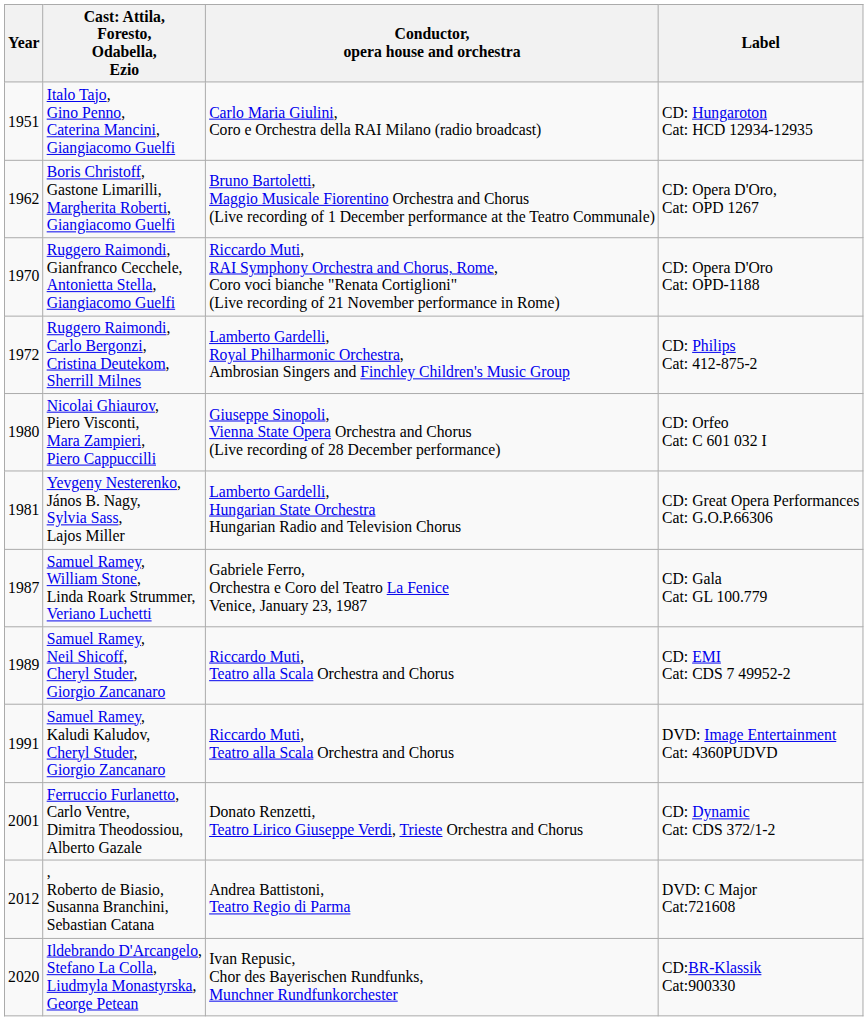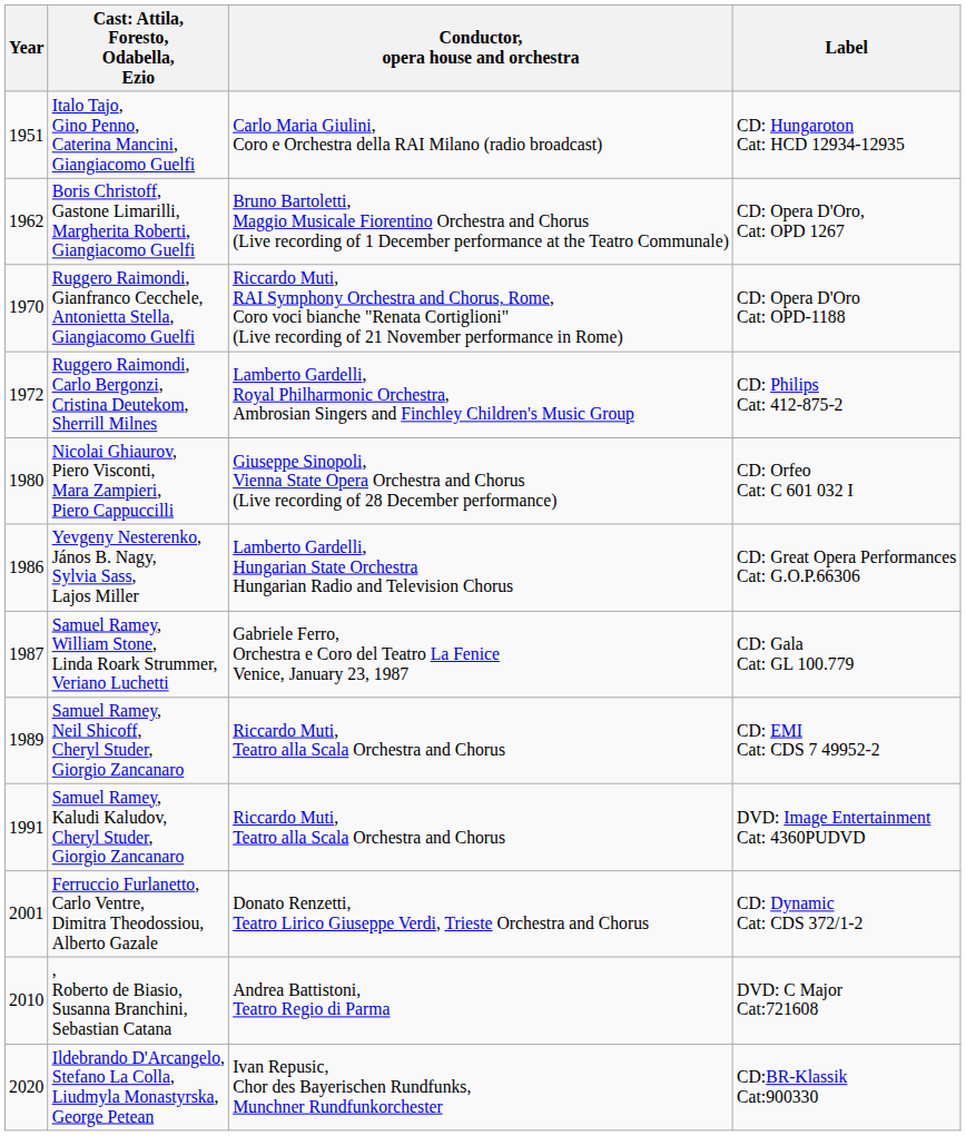 <table class="wikitable">
 <tr>
 <th>Year</th>
 <th>Cast: Attila,<br>Foresto,<br>Odabella,<br>Ezio</th>
 <th>Conductor,<br>opera house and orchestra</th>
 <th>Label</th>
 </tr>
 <tr>
 <td>1951</td>
 <td><a href='#'>Italo Tajo</a>,<br><a href='#'>Gino Penno</a>,<br><a href='#'>Caterina Mancini</a>,<br><a href='#'>Giangiacomo Guelfi</a></td>
 <td><a href='#'>Carlo Maria Giulini</a>,<br>Coro e Orchestra della RAI Milano (radio broadcast)</td>
 <td>CD: <a href='#'>Hungaroton</a><br>Cat: HCD 12934-12935</td>
 </tr>
 <tr>
 <td>1962</td>
 <td><a href='#'>Boris Christoff</a>,<br>Gastone Limarilli,<br><a href='#'>Margherita Roberti</a>,<br><a href='#'>Giangiacomo Guelfi</a></td>
 <td><a href='#'>Bruno Bartoletti</a>,<br><a href='#'>Maggio Musicale Fiorentino</a> Orchestra and Chorus<br>(Live recording of 1 December performance at the Teatro Communale)</td>
 <td>CD: Opera D'Oro,<br>Cat: OPD 1267</td>
 </tr>
 <tr>
 <td>1970</td>
 <td><a href='#'>Ruggero Raimondi</a>,<br>Gianfranco Cecchele,<br><a href='#'>Antonietta Stella</a>,<br><a href='#'>Giangiacomo Guelfi</a></td>
 <td><a href='#'>Riccardo Muti</a>,<br><a href='#'>RAI Symphony Orchestra and Chorus, Rome</a>,<br>Coro voci bianche "Renata Cortiglioni"<br>(Live recording of 21 November performance in Rome)</td>
 <td>CD: Opera D'Oro<br>Cat: OPD-1188</td>
 </tr>
 <tr>
 <td>1972</td>
 <td><a href='#'>Ruggero Raimondi</a>,<br><a href='#'>Carlo Bergonzi</a>,<br><a href='#'>Cristina Deutekom</a>,<br><a href='#'>Sherrill Milnes</a></td>
 <td><a href='#'>Lamberto Gardelli</a>,<br><a href='#'>Royal Philharmonic Orchestra</a>,<br>Ambrosian Singers and <a href='#'>Finchley Children's Music Group</a></td>
 <td>CD: <a href='#'>Philips</a><br>Cat: 412-875-2</td>
 </tr>
 <tr>
 <td>1980</td>
 <td><a href='#'>Nicolai Ghiaurov</a>,<br>Piero Visconti,<br><a href='#'>Mara Zampieri</a>,<br><a href='#'>Piero Cappuccilli</a></td>
 <td><a href='#'>Giuseppe Sinopoli</a>, <br><a href='#'>Vienna State Opera</a> Orchestra and Chorus<br>(Live recording of 28 December performance)</td>
 <td>CD: Orfeo <br>Cat: C 601 032 I</td>
 </tr>
 <tr>
-<td>1981</td>
+<td>1986</td>
 <td><a href='#'>Yevgeny Nesterenko</a>,<br>János B. Nagy,<br><a href='#'>Sylvia Sass</a>,<br>Lajos Miller</td>
 <td><a href='#'>Lamberto Gardelli</a>,<br><a href='#'>Hungarian State Orchestra</a><br>Hungarian Radio and Television Chorus</td>
 <td>CD: Great Opera Performances<br>Cat: G.O.P.66306</td>
 </tr>
 <tr>
 <td>1987</td>
 <td><a href='#'>Samuel Ramey</a>,<br><a href='#'>William Stone</a>,<br>Linda Roark Strummer,<br><a href='#'>Veriano Luchetti</a></td>
 <td>Gabriele Ferro,<br>Orchestra e Coro del Teatro <a href='#'>La Fenice</a><br>Venice, January 23, 1987</td>
 <td>CD: Gala<br>Cat: GL 100.779</td>
 </tr>
 <tr>
 <td>1989</td>
 <td><a href='#'>Samuel Ramey</a>,<br><a href='#'>Neil Shicoff</a>,<br><a href='#'>Cheryl Studer</a>,<br> <a href='#'>Giorgio Zancanaro</a></td>
 <td><a href='#'>Riccardo Muti</a>,<br><a href='#'>Teatro alla Scala</a> Orchestra and Chorus</td>
 <td>CD: <a href='#'>EMI</a><br>Cat: CDS 7 49952-2</td>
 </tr>
 <tr>
 <td>1991</td>
 <td><a href='#'>Samuel Ramey</a>,<br>Kaludi Kaludov,<br><a href='#'>Cheryl Studer</a>,<br> <a href='#'>Giorgio Zancanaro</a></td>
 <td><a href='#'>Riccardo Muti</a>,<br><a href='#'>Teatro alla Scala</a> Orchestra and Chorus</td>
 <td>DVD: <a href='#'>Image Entertainment</a><br> Cat: 4360PUDVD</td>
 </tr>
 <tr>
 <td>2001</td>
 <td><a href='#'>Ferruccio Furlanetto</a>,<br>Carlo Ventre,<br>Dimitra Theodossiou,<br>Alberto Gazale</td>
 <td>Donato Renzetti,<br><a href='#'>Teatro Lirico Giuseppe Verdi</a>, <a href='#'>Trieste</a> Orchestra and Chorus</td>
 <td>CD: <a href='#'>Dynamic</a><br>Cat: CDS 372/1-2</td>
 </tr>
 <tr>
-<td>2012</td>
+<td>2010</td>
 <td>,<br>Roberto de Biasio,<br>Susanna Branchini,<br>Sebastian Catana</td>
 <td>Andrea Battistoni,<br><a href='#'>Teatro Regio di Parma</a></td>
 <td>DVD: C Major<br>Cat:721608</td>
 </tr>
 <tr>
 <td>2020</td>
 <td><a href='#'>Ildebrando D'Arcangelo</a>,<br><a href='#'>Stefano La Colla</a>,<br><a href='#'>Liudmyla Monastyrska</a>,<br><a href='#'>George Petean</a></td>
 <td>Ivan Repusic,<br>Chor des Bayerischen Rundfunks,<br><a href='#'>Munchner Rundfunkorchester</a></td>
 <td>CD:<a href='#'>BR-Klassik</a><br>Cat:900330</td>
 </tr>
 </table>
